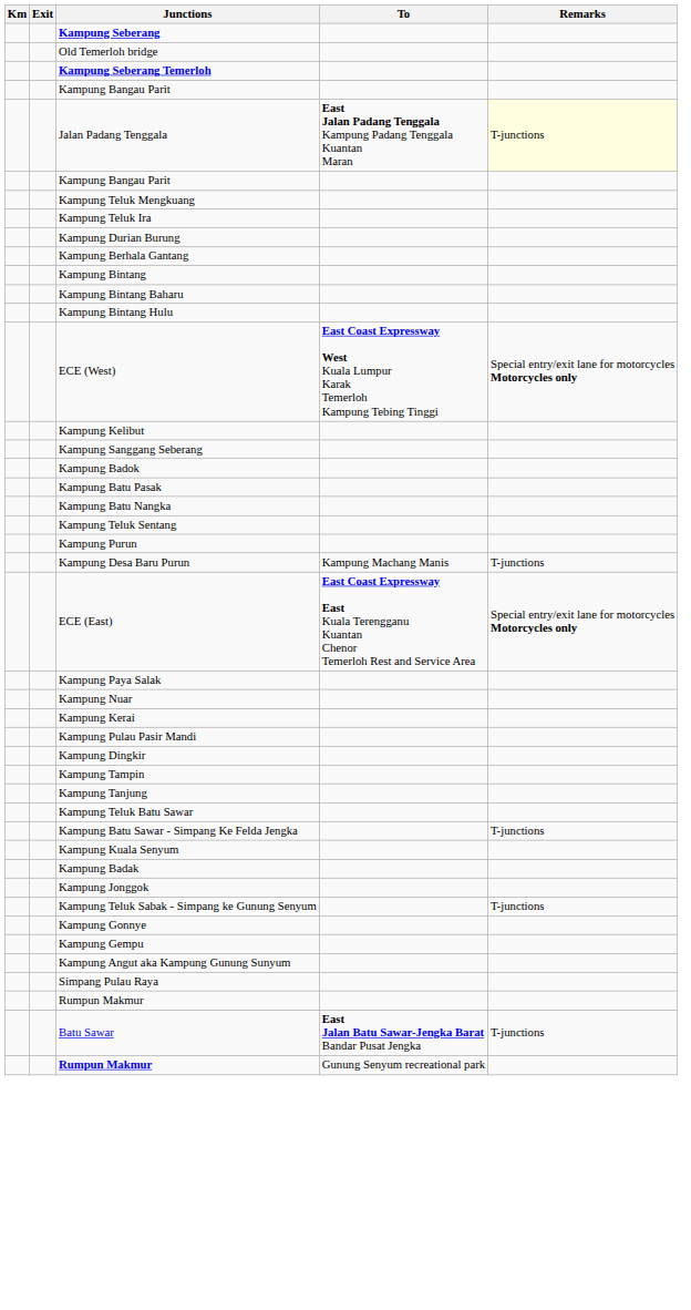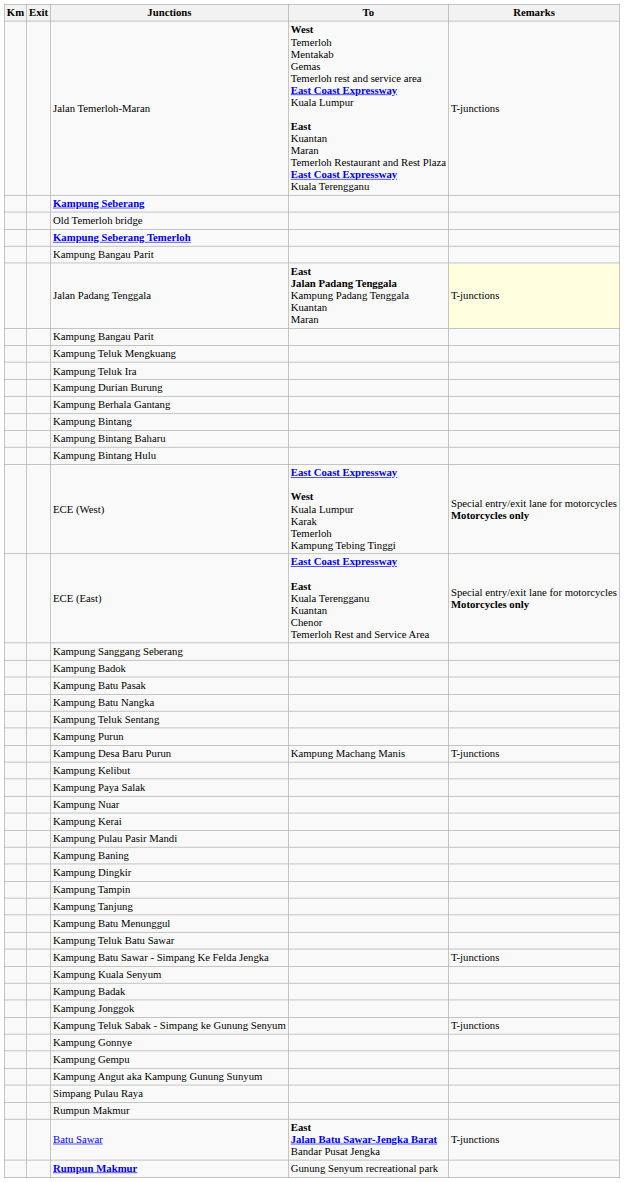 <table class="wikitable">
 <tr>
 <th>Km</th>
 <th>Exit</th>
 <th>Junctions</th>
 <th>To</th>
 <th>Remarks</th>
+</tr>
+<tr>
+<td></td>
+<td></td>
+<td>Jalan Temerloh-Maran</td>
+<td><strong>West</strong><br> Temerloh<br> Mentakab<br> Gemas<br> Temerloh rest and service area<br>  <strong><a href='#'>East Coast Expressway</a></strong><br>Kuala Lumpur<br><br><strong>East</strong><br> Kuantan<br> Maran<br> Temerloh Restaurant and Rest Plaza<br>  <strong><a href='#'>East Coast Expressway</a></strong><br>Kuala Terengganu</td>
+<td>T-junctions</td>
 </tr>
 <tr>
 <td></td>
 <td></td>
 <td><strong><a href='#'>Kampung Seberang</a></strong></td>
 <td></td>
 <td></td>
 </tr>
 <tr>
 <td></td>
 <td></td>
 <td>Old Temerloh bridge</td>
 <td></td>
 <td></td>
 </tr>
 <tr>
 <td></td>
 <td></td>
 <td><strong><a href='#'>Kampung Seberang Temerloh</a></strong></td>
 <td></td>
 <td></td>
 </tr>
 <tr>
 <td></td>
 <td></td>
 <td>Kampung Bangau Parit</td>
 <td></td>
 <td></td>
 </tr>
 <tr>
 <td></td>
 <td></td>
 <td>Jalan Padang Tenggala</td>
 <td><strong>East</strong><br><strong>Jalan Padang Tenggala</strong><br>Kampung Padang Tenggala<br> Kuantan<br> Maran</td>
 <td style="background: lightyellow;">T-junctions</td>
 </tr>
 <tr>
 <td></td>
 <td></td>
 <td>Kampung Bangau Parit</td>
 <td></td>
 <td></td>
 </tr>
 <tr>
 <td></td>
 <td></td>
 <td>Kampung Teluk Mengkuang</td>
 <td></td>
 <td></td>
 </tr>
 <tr>
 <td></td>
 <td></td>
 <td>Kampung Teluk Ira</td>
 <td></td>
 <td></td>
 </tr>
 <tr>
 <td></td>
 <td></td>
 <td>Kampung Durian Burung</td>
 <td></td>
 <td></td>
 </tr>
 <tr>
 <td></td>
 <td></td>
 <td>Kampung Berhala Gantang</td>
 <td></td>
 <td></td>
 </tr>
 <tr>
 <td></td>
 <td></td>
 <td>Kampung Bintang</td>
 <td></td>
 <td></td>
 </tr>
 <tr>
 <td></td>
 <td></td>
 <td>Kampung Bintang Baharu</td>
 <td></td>
 <td></td>
 </tr>
 <tr>
 <td></td>
 <td></td>
 <td>Kampung Bintang Hulu</td>
 <td></td>
 <td></td>
 </tr>
 <tr>
 <td></td>
 <td></td>
 <td>ECE (West)</td>
 <td>  <strong><a href='#'>East Coast Expressway</a></strong><br><br><strong>West</strong><br>Kuala Lumpur<br>Karak<br>Temerloh<br>Kampung Tebing Tinggi</td>
 <td>Special entry/exit lane for motorcycles<br><strong>Motorcycles only</strong></td>
 </tr>
 <tr>
 <td></td>
 <td></td>
-<td>Kampung Kelibut</td>
-<td></td>
-<td></td>
+<td>ECE (East)</td>
+<td>  <strong><a href='#'>East Coast Expressway</a></strong><br><br><strong>East</strong><br>Kuala Terengganu<br>Kuantan<br>Chenor<br> Temerloh Rest and Service Area</td>
+<td>Special entry/exit lane for motorcycles<br><strong>Motorcycles only</strong></td>
 </tr>
 <tr>
 <td></td>
 <td></td>
 <td>Kampung Sanggang Seberang</td>
 <td></td>
 <td></td>
 </tr>
 <tr>
 <td></td>
 <td></td>
 <td>Kampung Badok</td>
 <td></td>
 <td></td>
 </tr>
 <tr>
 <td></td>
 <td></td>
 <td>Kampung Batu Pasak</td>
 <td></td>
 <td></td>
 </tr>
 <tr>
 <td></td>
 <td></td>
 <td>Kampung Batu Nangka</td>
 <td></td>
 <td></td>
 </tr>
 <tr>
 <td></td>
 <td></td>
 <td>Kampung Teluk Sentang</td>
 <td></td>
 <td></td>
 </tr>
 <tr>
 <td></td>
 <td></td>
 <td>Kampung Purun</td>
 <td></td>
 <td></td>
 </tr>
 <tr>
 <td></td>
 <td></td>
 <td>Kampung Desa Baru Purun</td>
 <td>Kampung Machang Manis</td>
 <td>T-junctions</td>
 </tr>
 <tr>
 <td></td>
 <td></td>
-<td>ECE (East)</td>
-<td>  <strong><a href='#'>East Coast Expressway</a></strong><br><br><strong>East</strong><br>Kuala Terengganu<br>Kuantan<br>Chenor<br> Temerloh Rest and Service Area</td>
-<td>Special entry/exit lane for motorcycles<br><strong>Motorcycles only</strong></td>
+<td>Kampung Kelibut</td>
+<td></td>
+<td></td>
 </tr>
 <tr>
 <td></td>
 <td></td>
 <td>Kampung Paya Salak</td>
 <td></td>
 <td></td>
 </tr>
 <tr>
 <td></td>
 <td></td>
 <td>Kampung Nuar</td>
 <td></td>
 <td></td>
 </tr>
 <tr>
 <td></td>
 <td></td>
 <td>Kampung Kerai</td>
 <td></td>
 <td></td>
 </tr>
 <tr>
 <td></td>
 <td></td>
 <td>Kampung Pulau Pasir Mandi</td>
 <td></td>
 <td></td>
 </tr>
 <tr>
 <td></td>
 <td></td>
+<td>Kampung Baning</td>
+<td></td>
+<td></td>
+</tr>
+<tr>
+<td></td>
+<td></td>
 <td>Kampung Dingkir</td>
 <td></td>
 <td></td>
 </tr>
 <tr>
 <td></td>
 <td></td>
 <td>Kampung Tampin</td>
 <td></td>
 <td></td>
 </tr>
 <tr>
 <td></td>
 <td></td>
 <td>Kampung Tanjung</td>
+<td></td>
+<td></td>
+</tr>
+<tr>
+<td></td>
+<td></td>
+<td>Kampung Batu Menunggul</td>
 <td></td>
 <td></td>
 </tr>
 <tr>
 <td></td>
 <td></td>
 <td>Kampung Teluk Batu Sawar</td>
 <td></td>
 <td></td>
 </tr>
 <tr>
 <td></td>
 <td></td>
 <td>Kampung Batu Sawar - Simpang Ke Felda Jengka</td>
 <td></td>
 <td>T-junctions</td>
 </tr>
 <tr>
 <td></td>
 <td></td>
 <td>Kampung Kuala Senyum</td>
 <td></td>
 <td></td>
 </tr>
 <tr>
 <td></td>
 <td></td>
 <td>Kampung Badak</td>
 <td></td>
 <td></td>
 </tr>
 <tr>
 <td></td>
 <td></td>
 <td>Kampung Jonggok</td>
 <td></td>
 <td></td>
 </tr>
 <tr>
 <td></td>
 <td></td>
 <td>Kampung Teluk Sabak - Simpang ke Gunung Senyum</td>
 <td></td>
 <td>T-junctions</td>
 </tr>
 <tr>
 <td></td>
 <td></td>
 <td>Kampung Gonnye</td>
 <td></td>
 <td></td>
 </tr>
 <tr>
 <td></td>
 <td></td>
 <td>Kampung Gempu</td>
 <td></td>
 <td></td>
 </tr>
 <tr>
 <td></td>
 <td></td>
 <td>Kampung Angut aka Kampung Gunung Sunyum</td>
 <td></td>
 <td></td>
 </tr>
 <tr>
 <td></td>
 <td></td>
 <td>Simpang Pulau Raya</td>
 <td></td>
 <td></td>
 </tr>
 <tr>
 <td></td>
 <td></td>
 <td>Rumpun Makmur</td>
 <td></td>
 <td></td>
 </tr>
 <tr>
 <td></td>
 <td></td>
 <td><a href='#'>Batu Sawar</a></td>
 <td><strong>East</strong><br> <strong><a href='#'>Jalan Batu Sawar-Jengka Barat</a></strong><br>Bandar Pusat Jengka</td>
 <td>T-junctions</td>
 </tr>
 <tr>
 <td></td>
 <td></td>
 <td><strong><a href='#'>Rumpun Makmur</a></strong></td>
 <td>Gunung Senyum recreational park<br> </td>
 <td></td>
 </tr>
 </table>
